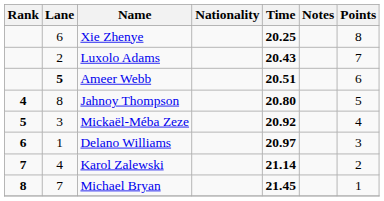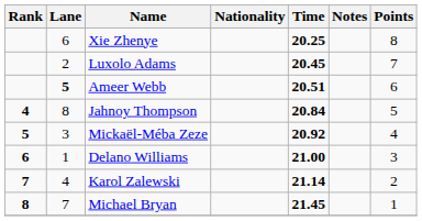 <table class="wikitable sortable" style="text-align:center">
 <tr>
 <th>Rank</th>
 <th>Lane</th>
 <th>Name</th>
 <th>Nationality</th>
 <th>Time</th>
 <th>Notes</th>
 <th>Points</th>
 </tr>
 <tr>
 <td></td>
 <td>6</td>
 <td align=left><a href='#'>Xie Zhenye</a></td>
 <td align=left></td>
 <td><strong>20.25</strong></td>
 <td></td>
 <td>8</td>
 </tr>
 <tr>
 <td></td>
 <td>2</td>
 <td align=left><a href='#'>Luxolo Adams</a></td>
 <td align=left></td>
-<td><strong>20.43</strong></td>
+<td><strong>20.45</strong></td>
 <td></td>
 <td>7</td>
 </tr>
 <tr>
 <td></td>
 <td><strong>5</strong></td>
 <td align=left><a href='#'>Ameer Webb</a></td>
 <td align=left></td>
 <td><strong>20.51</strong></td>
 <td></td>
 <td>6</td>
 </tr>
 <tr>
 <td><strong>4</strong></td>
 <td>8</td>
 <td align=left><a href='#'>Jahnoy Thompson</a></td>
 <td align=left></td>
-<td><strong>20.80</strong></td>
+<td><strong>20.84</strong></td>
 <td></td>
 <td>5</td>
 </tr>
 <tr>
 <td><strong>5</strong></td>
 <td>3</td>
 <td align=left><a href='#'>Mickaël-Méba Zeze</a></td>
 <td align=left></td>
 <td><strong>20.92</strong></td>
 <td></td>
 <td>4</td>
 </tr>
 <tr>
 <td><strong>6</strong></td>
 <td>1</td>
 <td align=left><a href='#'>Delano Williams</a></td>
 <td align=left></td>
-<td><strong>20.97</strong></td>
+<td><strong>21.00</strong></td>
 <td></td>
 <td>3</td>
 </tr>
 <tr>
 <td><strong>7</strong></td>
 <td>4</td>
 <td align=left><a href='#'>Karol Zalewski</a></td>
 <td align=left></td>
 <td><strong>21.14</strong></td>
 <td></td>
 <td>2</td>
 </tr>
 <tr>
 <td><strong>8</strong></td>
 <td>7</td>
 <td align=left><a href='#'>Michael Bryan</a></td>
 <td align=left></td>
 <td><strong>21.45</strong></td>
 <td></td>
 <td>1</td>
 </tr>
 <tr>
 </tr>
 </table>
